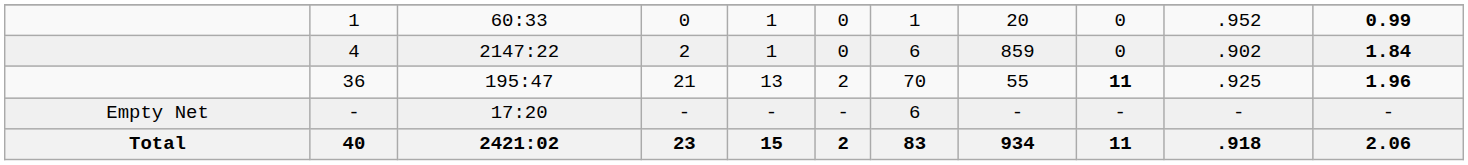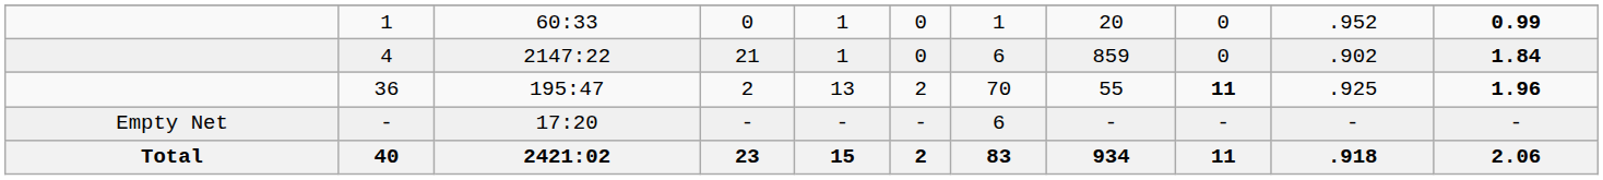 <table class="wikitable sortable" width =1000>
 <tr align="center">
 </tr>
 <tr align="center" bgcolor="">
 <td></td>
 <td>1</td>
 <td>60:33</td>
 <td>0</td>
 <td>1</td>
 <td>0</td>
 <td>1</td>
 <td>20</td>
 <td>0</td>
 <td>.952</td>
 <td><strong>0.99</strong></td>
 </tr>
 <tr align="center" bgcolor="f0f0f0">
 <td></td>
 <td>4</td>
 <td>2147:22</td>
-<td>2</td>
+<td>21</td>
 <td>1</td>
 <td>0</td>
 <td>6</td>
 <td>859</td>
 <td>0</td>
 <td>.902</td>
 <td><strong>1.84</strong></td>
 </tr>
 <tr align="center" bgcolor="">
 <td></td>
 <td>36</td>
 <td>195:47</td>
-<td>21</td>
+<td>2</td>
 <td>13</td>
 <td>2</td>
 <td>70</td>
 <td>55</td>
 <td><strong>11</strong></td>
 <td>.925</td>
 <td><strong>1.96</strong></td>
 </tr>
 <tr align="center" bgcolor="f0f0f0">
 <td>Empty Net</td>
 <td>-</td>
 <td>17:20</td>
 <td>-</td>
 <td>-</td>
 <td>-</td>
 <td>6</td>
 <td>-</td>
 <td>-</td>
 <td>-</td>
 <td>-</td>
 </tr>
 <tr>
 <th>Total</th>
 <th>40</th>
 <th>2421:02</th>
 <th>23</th>
 <th>15</th>
 <th>2</th>
 <th>83</th>
 <th>934</th>
 <th>11</th>
 <th>.918</th>
 <th>2.06</th>
 </tr>
 </table>
